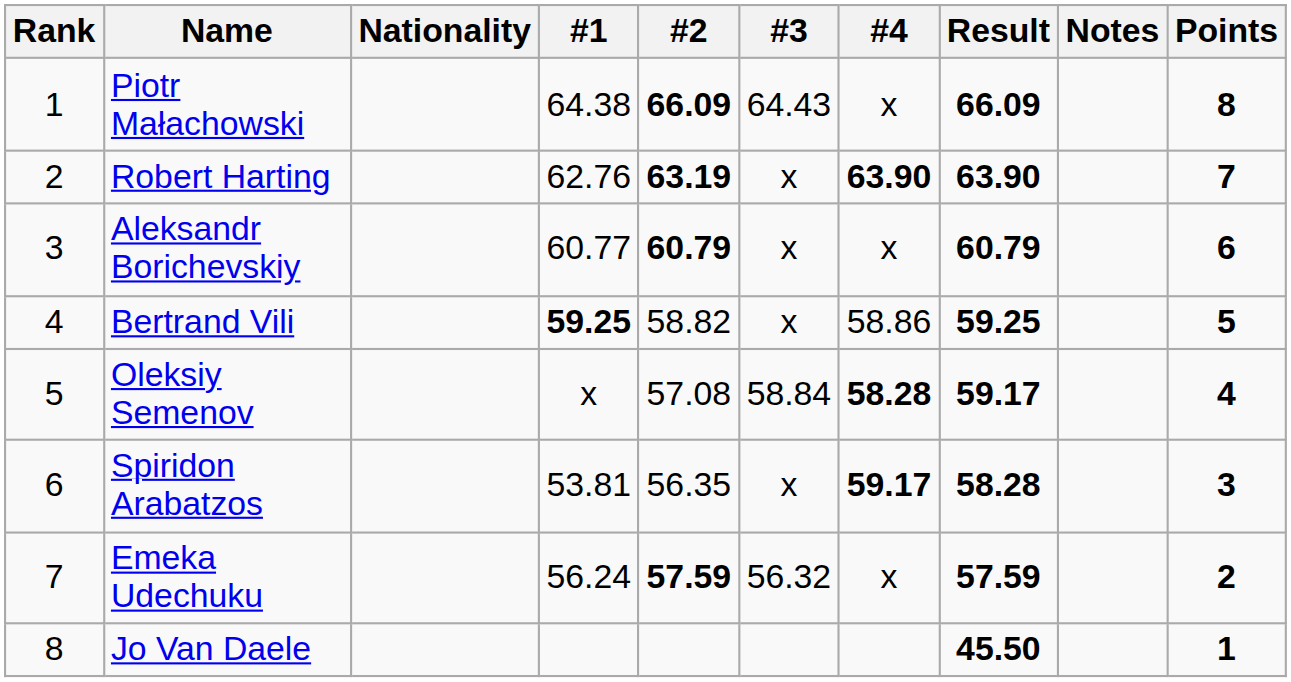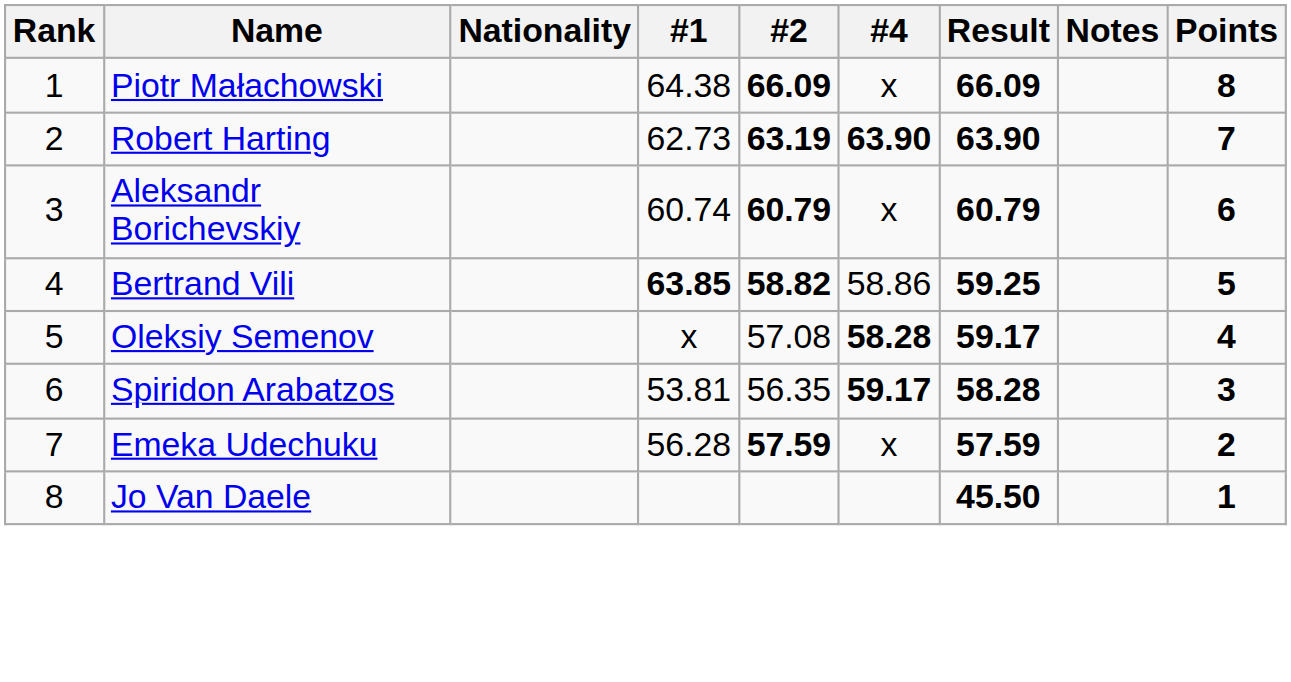 <table class="wikitable sortable" style="text-align:center">
 <tr>
 <th>Rank</th>
 <th>Name</th>
 <th>Nationality</th>
 <th>#1</th>
 <th>#2</th>
-<th>#3</th>
 <th>#4</th>
 <th>Result</th>
 <th>Notes</th>
 <th>Points</th>
 </tr>
 <tr>
 <td>1</td>
 <td align=left><a href='#'>Piotr Małachowski</a></td>
 <td align=left></td>
 <td>64.38</td>
 <td><strong>66.09</strong></td>
-<td>64.43</td>
 <td>x</td>
 <td><strong>66.09</strong></td>
 <td></td>
 <td><strong>8</strong></td>
 </tr>
 <tr>
 <td>2</td>
 <td align=left><a href='#'>Robert Harting</a></td>
 <td align=left></td>
-<td>62.76</td>
+<td>62.73</td>
 <td><strong>63.19</strong></td>
-<td>x</td>
 <td><strong>63.90</strong></td>
 <td><strong>63.90</strong></td>
 <td></td>
 <td><strong>7</strong></td>
 </tr>
 <tr>
 <td>3</td>
 <td align=left><a href='#'>Aleksandr Borichevskiy</a></td>
 <td align=left></td>
-<td>60.77</td>
+<td>60.74</td>
 <td><strong>60.79</strong></td>
-<td>x</td>
 <td>x</td>
 <td><strong>60.79</strong></td>
 <td></td>
 <td><strong>6</strong></td>
 </tr>
 <tr>
 <td>4</td>
 <td align=left><a href='#'>Bertrand Vili</a></td>
 <td align=left></td>
-<td><strong>59.25</strong></td>
-<td>58.82</td>
-<td>x</td>
+<td><strong>63.85</strong></td>
+<td><strong>58.82</strong></td>
 <td>58.86</td>
 <td><strong>59.25</strong></td>
 <td></td>
 <td><strong>5</strong></td>
 </tr>
 <tr>
 <td>5</td>
 <td align=left><a href='#'>Oleksiy Semenov</a></td>
 <td align=left></td>
 <td>x</td>
 <td>57.08</td>
-<td>58.84</td>
 <td><strong>58.28</strong></td>
 <td><strong>59.17</strong></td>
 <td></td>
 <td><strong>4</strong></td>
 </tr>
 <tr>
 <td>6</td>
 <td align=left><a href='#'>Spiridon Arabatzos</a></td>
 <td align=left></td>
 <td>53.81</td>
 <td>56.35</td>
-<td>x</td>
 <td><strong>59.17</strong></td>
 <td><strong>58.28</strong></td>
 <td></td>
 <td><strong>3</strong></td>
 </tr>
 <tr>
 <td>7</td>
 <td align=left><a href='#'>Emeka Udechuku</a></td>
 <td align=left></td>
-<td>56.24</td>
+<td>56.28</td>
 <td><strong>57.59</strong></td>
-<td>56.32</td>
 <td>x</td>
 <td><strong>57.59</strong></td>
 <td></td>
 <td><strong>2</strong></td>
 </tr>
 <tr>
 <td>8</td>
 <td align=left><a href='#'>Jo Van Daele</a></td>
 <td align=left></td>
 <td></td>
 <td></td>
 <td></td>
-<td></td>
 <td><strong>45.50</strong></td>
 <td></td>
 <td><strong>1</strong></td>
 </tr>
 </table>
